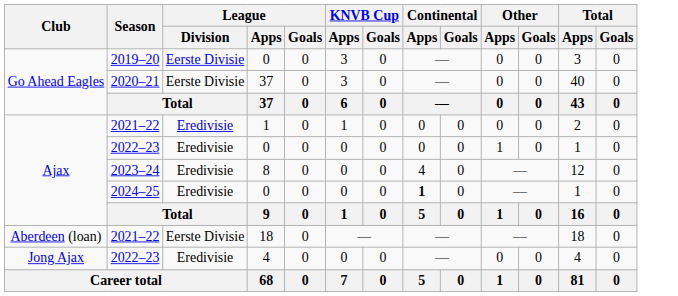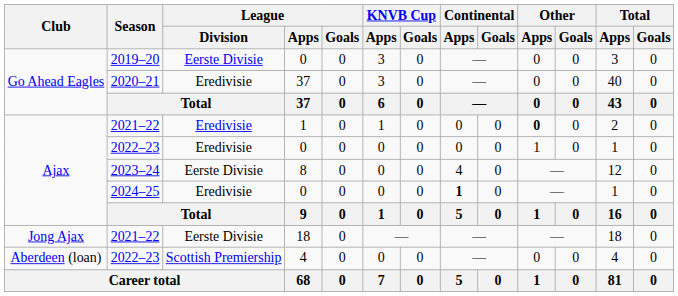 <table class="wikitable" style="text-align: center">
 <tr>
 <th rowspan="2">Club</th>
 <th rowspan="2">Season</th>
 <th colspan="3">League</th>
 <th colspan="2"><a href='#'>KNVB Cup</a></th>
 <th colspan="2">Continental</th>
 <th colspan="2">Other</th>
 <th colspan="2">Total</th>
 </tr>
 <tr>
 <th>Division</th>
 <th>Apps</th>
 <th>Goals</th>
 <th>Apps</th>
 <th>Goals</th>
 <th>Apps</th>
 <th>Goals</th>
 <th>Apps</th>
 <th>Goals</th>
 <th>Apps</th>
 <th>Goals</th>
 </tr>
 <tr>
 <td rowspan="3"><a href='#'>Go Ahead Eagles</a></td>
 <td><a href='#'>2019–20</a></td>
 <td><a href='#'>Eerste Divisie</a></td>
 <td>0</td>
 <td>0</td>
 <td>3</td>
 <td>0</td>
 <td colspan="2">—</td>
 <td>0</td>
 <td>0</td>
 <td>3</td>
 <td>0</td>
 </tr>
 <tr>
 <td><a href='#'>2020–21</a></td>
-<td>Eerste Divisie</td>
+<td>Eredivisie</td>
 <td>37</td>
 <td>0</td>
 <td>3</td>
 <td>0</td>
 <td colspan="2">—</td>
 <td>0</td>
 <td>0</td>
 <td>40</td>
 <td>0</td>
 </tr>
 <tr>
 <th colspan="2">Total</th>
 <th>37</th>
 <th>0</th>
 <th>6</th>
 <th>0</th>
 <th colspan="2">—</th>
 <th>0</th>
 <th>0</th>
 <th>43</th>
 <th>0</th>
 </tr>
 <tr>
 <td rowspan="5"><a href='#'>Ajax</a></td>
 <td><a href='#'>2021–22</a></td>
 <td><a href='#'>Eredivisie</a></td>
 <td>1</td>
 <td>0</td>
 <td>1</td>
 <td>0</td>
 <td>0</td>
 <td>0</td>
-<td>0</td>
+<td><strong>0</strong></td>
 <td>0</td>
 <td>2</td>
 <td>0</td>
 </tr>
 <tr>
 <td><a href='#'>2022–23</a></td>
 <td>Eredivisie</td>
 <td>0</td>
 <td>0</td>
 <td>0</td>
 <td>0</td>
 <td>0</td>
 <td>0</td>
 <td>1</td>
 <td>0</td>
 <td>1</td>
 <td>0</td>
 </tr>
 <tr>
 <td><a href='#'>2023–24</a></td>
-<td>Eredivisie</td>
+<td>Eerste Divisie</td>
 <td>8</td>
 <td>0</td>
 <td>0</td>
 <td>0</td>
 <td>4</td>
 <td>0</td>
 <td colspan="2">—</td>
 <td>12</td>
 <td>0</td>
 </tr>
 <tr>
 <td><a href='#'>2024–25</a></td>
 <td>Eredivisie</td>
 <td>0</td>
 <td>0</td>
 <td>0</td>
 <td>0</td>
 <td><strong>1</strong></td>
 <td>0</td>
 <td colspan="2">—</td>
 <td>1</td>
 <td>0</td>
 </tr>
 <tr>
 <th colspan="2">Total</th>
 <th>9</th>
 <th>0</th>
 <th>1</th>
 <th>0</th>
 <th>5</th>
 <th>0</th>
 <th>1</th>
 <th>0</th>
 <th>16</th>
 <th>0</th>
 </tr>
 <tr>
-<td><a href='#'>Aberdeen</a> (loan)</td>
+<td><a href='#'>Jong Ajax</a></td>
 <td><a href='#'>2021–22</a></td>
 <td>Eerste Divisie</td>
 <td>18</td>
 <td>0</td>
 <td colspan="2">—</td>
 <td colspan="2">—</td>
 <td colspan="2">—</td>
 <td>18</td>
 <td>0</td>
 </tr>
 <tr>
-<td><a href='#'>Jong Ajax</a></td>
+<td><a href='#'>Aberdeen</a> (loan)</td>
 <td><a href='#'>2022–23</a></td>
-<td>Eredivisie</td>
+<td><a href='#'>Scottish Premiership</a></td>
 <td>4</td>
 <td>0</td>
 <td>0</td>
 <td>0</td>
 <td colspan="2">—</td>
 <td>0</td>
 <td>0</td>
 <td>4</td>
 <td>0</td>
 </tr>
 <tr>
 <th colspan="3">Career total</th>
 <th>68</th>
 <th>0</th>
 <th>7</th>
 <th>0</th>
 <th>5</th>
 <th>0</th>
 <th>1</th>
 <th>0</th>
 <th>81</th>
 <th>0</th>
 </tr>
 </table>
